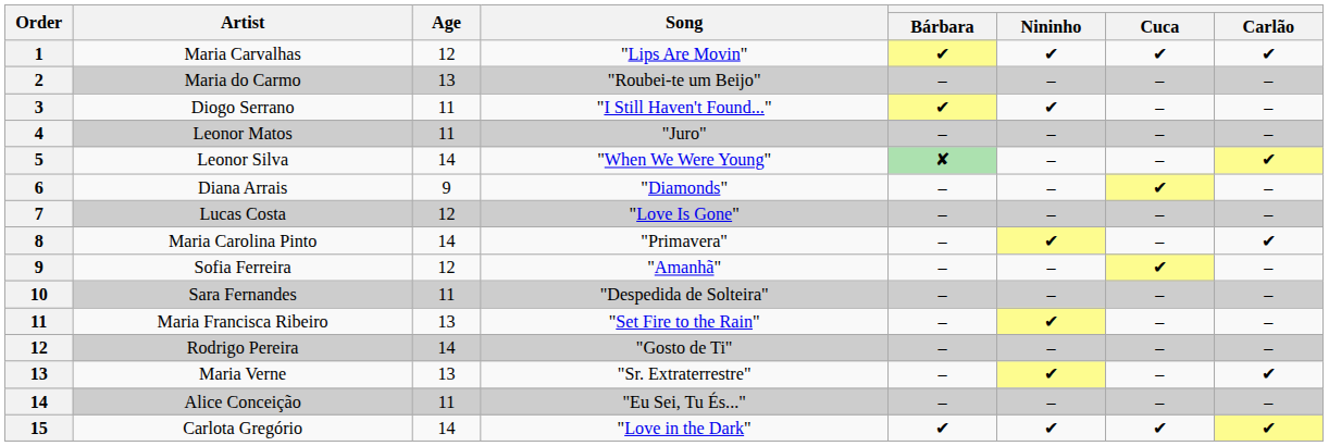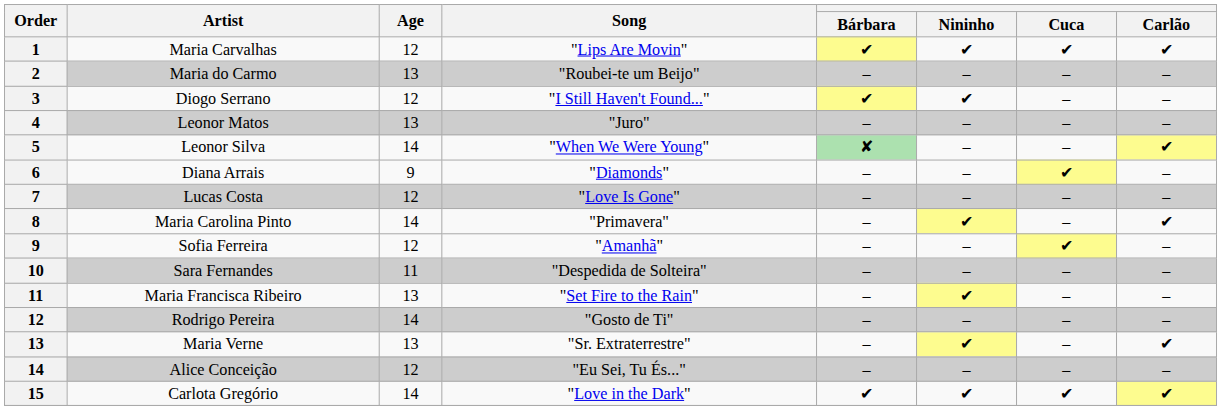 <table class="wikitable" style="text-align:center; line-height:17px; width:95%">
 <tr>
 <th rowspan="2" width="05%">Order</th>
 <th rowspan="2" width="25%">Artist</th>
 <th rowspan="2" width="05%">Age</th>
 <th rowspan="2" width="30%">Song</th>
 <th colspan="4"></th>
 </tr>
 <tr>
 <th width="08%">Bárbara</th>
 <th width="08%">Nininho</th>
 <th width="08%">Cuca</th>
 <th width="08%">Carlão</th>
 </tr>
 <tr>
 <th>1</th>
 <td>Maria Carvalhas</td>
 <td>12</td>
 <td>"<a href='#'>Lips Are Movin</a>"</td>
 <td style="background:#fdfc8f">✔</td>
 <td>✔</td>
 <td>✔</td>
 <td>✔</td>
 </tr>
 <tr style="background:#cdcdcd">
 <th>2</th>
 <td>Maria do Carmo</td>
 <td>13</td>
 <td>"Roubei-te um Beijo"</td>
 <td>–</td>
 <td>–</td>
 <td>–</td>
 <td>–</td>
 </tr>
 <tr>
 <th>3</th>
 <td>Diogo Serrano</td>
-<td>11</td>
+<td>12</td>
 <td>"<a href='#'>I Still Haven't Found...</a>"</td>
 <td style="background:#fdfc8f">✔</td>
 <td>✔</td>
 <td>–</td>
 <td>–</td>
 </tr>
 <tr style="background:#cdcdcd">
 <th>4</th>
 <td>Leonor Matos</td>
-<td>11</td>
+<td>13</td>
 <td>"Juro"</td>
 <td>–</td>
 <td>–</td>
 <td>–</td>
 <td>–</td>
 </tr>
 <tr>
 <th>5</th>
 <td>Leonor Silva</td>
 <td>14</td>
 <td>"<a href='#'>When We Were Young</a>"</td>
 <td style="background:#ace1af">✘</td>
 <td>–</td>
 <td>–</td>
 <td style="background:#fdfc8f">✔</td>
 </tr>
 <tr>
 <th>6</th>
 <td>Diana Arrais</td>
 <td>9</td>
 <td>"<a href='#'>Diamonds</a>"</td>
 <td>–</td>
 <td>–</td>
 <td style="background:#fdfc8f">✔</td>
 <td>–</td>
 </tr>
 <tr style="background:#cdcdcd">
 <th>7</th>
 <td>Lucas Costa</td>
 <td>12</td>
 <td>"<a href='#'>Love Is Gone</a>"</td>
 <td>–</td>
 <td>–</td>
 <td>–</td>
 <td>–</td>
 </tr>
 <tr>
 <th>8</th>
 <td>Maria Carolina Pinto</td>
 <td>14</td>
 <td>"Primavera"</td>
 <td>–</td>
 <td style="background:#fdfc8f">✔</td>
 <td>–</td>
 <td>✔</td>
 </tr>
 <tr>
 <th>9</th>
 <td>Sofia Ferreira</td>
 <td>12</td>
 <td>"<a href='#'>Amanhã</a>"</td>
 <td>–</td>
 <td>–</td>
 <td style="background:#fdfc8f">✔</td>
 <td>–</td>
 </tr>
 <tr style="background:#cdcdcd">
 <th>10</th>
 <td>Sara Fernandes</td>
 <td>11</td>
 <td>"Despedida de Solteira"</td>
 <td>–</td>
 <td>–</td>
 <td>–</td>
 <td>–</td>
 </tr>
 <tr>
 <th>11</th>
 <td>Maria Francisca Ribeiro</td>
 <td>13</td>
 <td>"<a href='#'>Set Fire to the Rain</a>"</td>
 <td>–</td>
 <td style="background:#fdfc8f">✔</td>
 <td>–</td>
 <td>–</td>
 </tr>
 <tr style="background:#cdcdcd">
 <th>12</th>
 <td>Rodrigo Pereira</td>
 <td>14</td>
 <td>"Gosto de Ti"</td>
 <td>–</td>
 <td>–</td>
 <td>–</td>
 <td>–</td>
 </tr>
 <tr>
 <th>13</th>
 <td>Maria Verne</td>
 <td>13</td>
 <td>"Sr. Extraterrestre"</td>
 <td>–</td>
 <td style="background:#fdfc8f">✔</td>
 <td>–</td>
 <td>✔</td>
 </tr>
 <tr style="background:#cdcdcd">
 <th>14</th>
 <td>Alice Conceição</td>
-<td>11</td>
+<td>12</td>
 <td>"Eu Sei, Tu És..."</td>
 <td>–</td>
 <td>–</td>
 <td>–</td>
 <td>–</td>
 </tr>
 <tr>
 <th>15</th>
 <td>Carlota Gregório</td>
 <td>14</td>
 <td>"<a href='#'>Love in the Dark</a>"</td>
 <td>✔</td>
 <td>✔</td>
 <td>✔</td>
 <td style="background:#fdfc8f">✔</td>
 </tr>
 <tr>
 </tr>
 </table>
